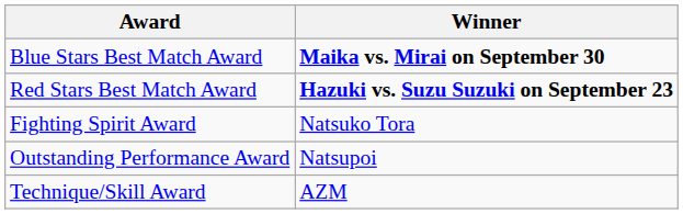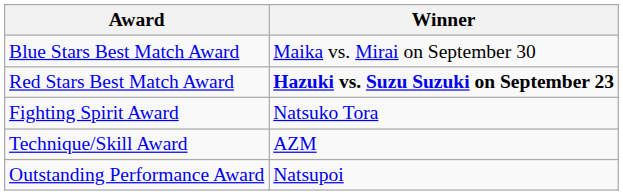 <table class="wikitable">
 <tr>
 <th>Award</th>
 <th>Winner</th>
 </tr>
 <tr>
 <td><a href='#'>Blue Stars Best Match Award</a></td>
-<td><strong><a href='#'>Maika</a> vs. <a href='#'>Mirai</a> on September 30</strong></td>
+<td><a href='#'>Maika</a> vs. <a href='#'>Mirai</a> on September 30</td>
 </tr>
 <tr>
 <td><a href='#'>Red Stars Best Match Award</a></td>
 <td><strong><a href='#'>Hazuki</a> vs. <a href='#'>Suzu Suzuki</a> on September 23</strong></td>
 </tr>
 <tr>
 <td><a href='#'>Fighting Spirit Award</a></td>
 <td><a href='#'>Natsuko Tora</a></td>
 </tr>
 <tr>
+<td><a href='#'>Technique/Skill Award</a></td>
+<td><a href='#'>AZM</a></td>
+</tr>
+<tr>
 <td><a href='#'>Outstanding Performance Award</a></td>
 <td><a href='#'>Natsupoi</a></td>
 </tr>
-<tr>
-<td><a href='#'>Technique/Skill Award</a></td>
-<td><a href='#'>AZM</a></td>
-</tr>
 </table>
